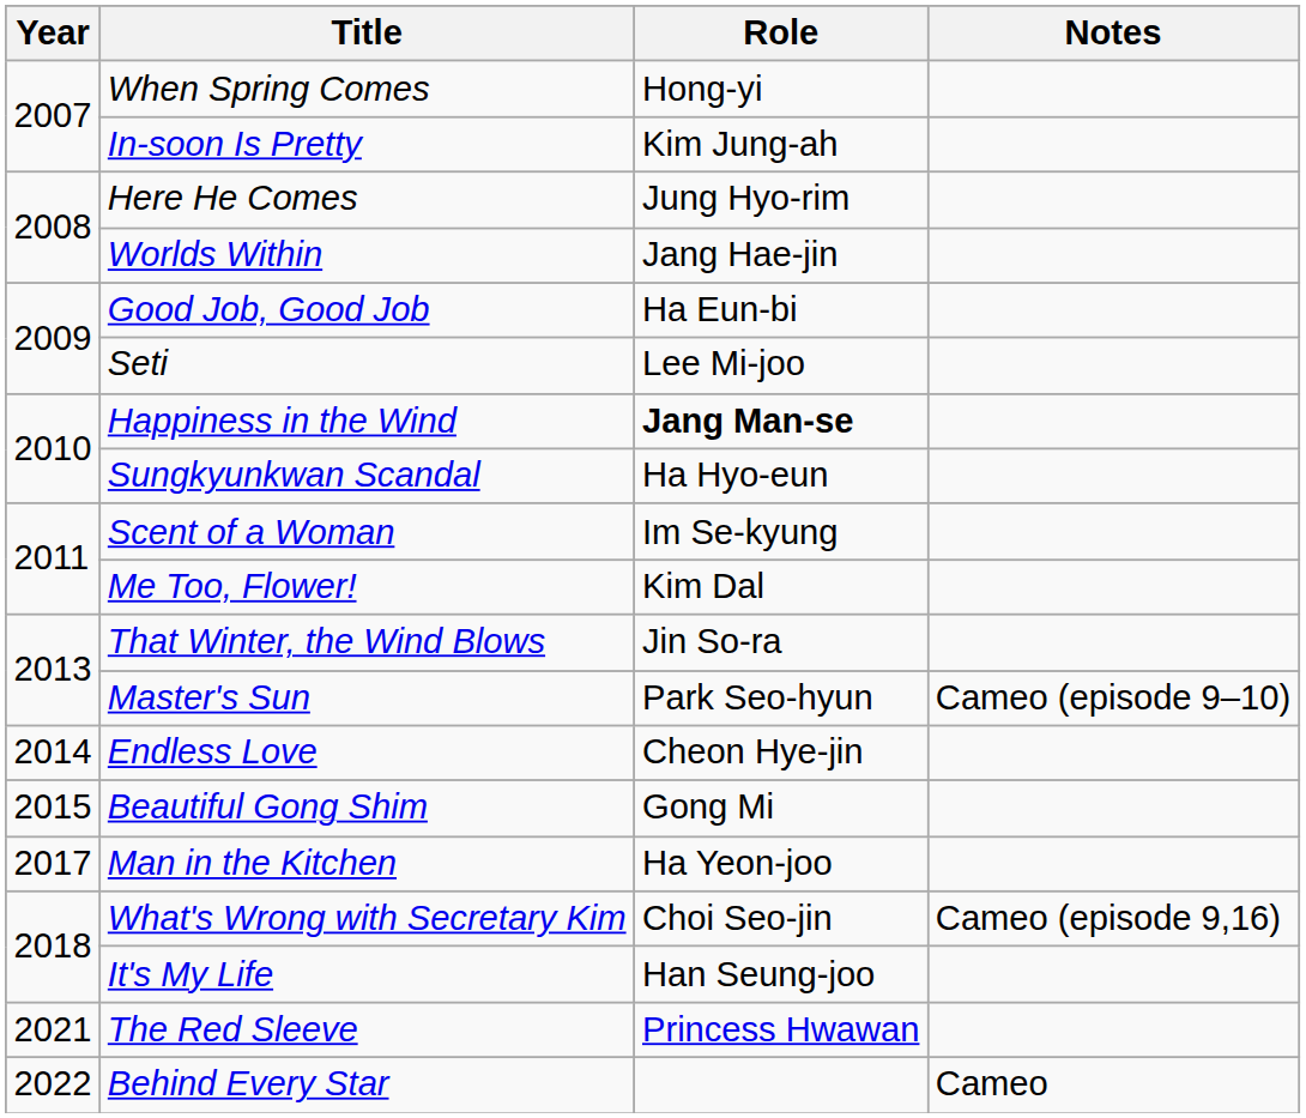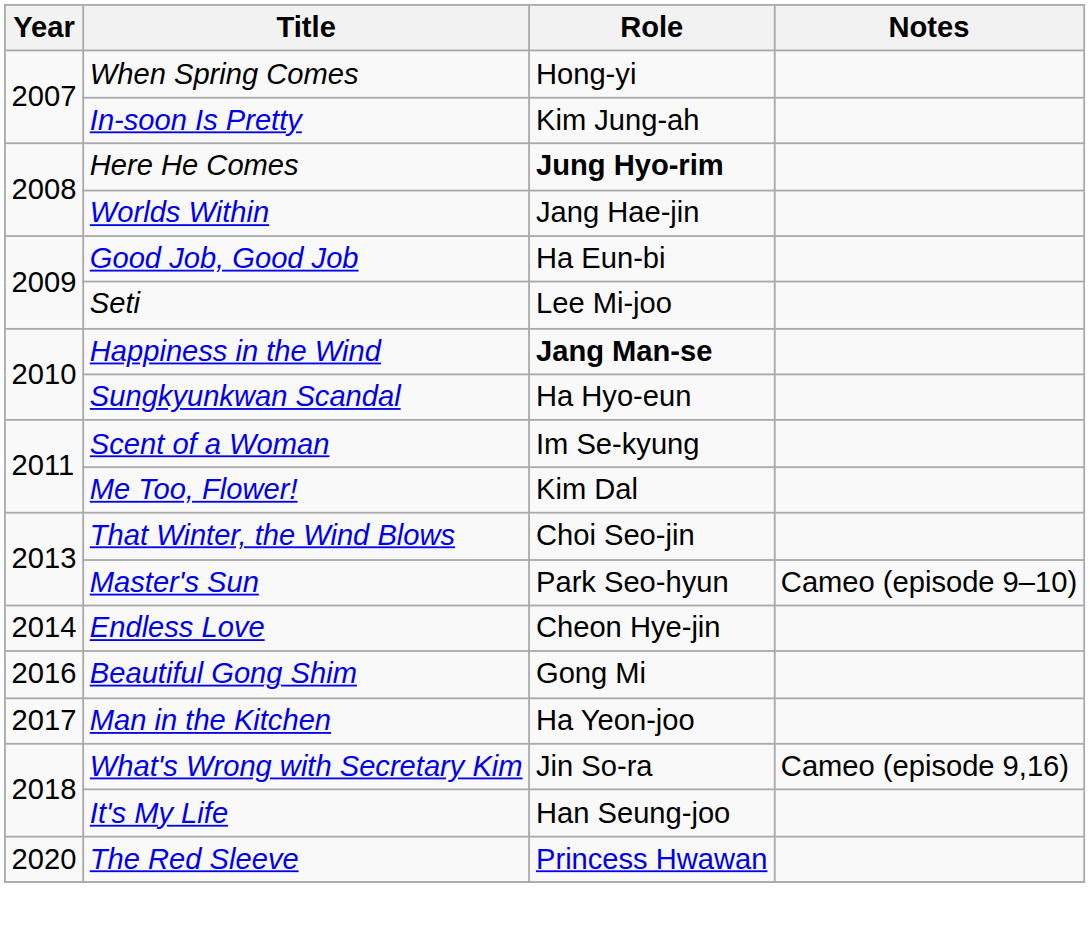 <table class="wikitable">
 <tr>
 <th>Year</th>
 <th>Title</th>
 <th>Role</th>
 <th>Notes</th>
 </tr>
 <tr>
 <td rowspan=2>2007</td>
 <td><em>When Spring Comes</em></td>
 <td>Hong-yi</td>
 <td></td>
 </tr>
 <tr>
 <td><em><a href='#'>In-soon Is Pretty</a></em></td>
 <td>Kim Jung-ah</td>
 <td></td>
 </tr>
 <tr>
 <td rowspan=2>2008</td>
 <td><em>Here He Comes</em></td>
-<td>Jung Hyo-rim</td>
+<td><strong>Jung Hyo-rim</strong></td>
 <td></td>
 </tr>
 <tr>
 <td><em><a href='#'>Worlds Within</a></em></td>
 <td>Jang Hae-jin</td>
 <td></td>
 </tr>
 <tr>
 <td rowspan=2>2009</td>
 <td><em><a href='#'>Good Job, Good Job</a></em></td>
 <td>Ha Eun-bi</td>
 <td></td>
 </tr>
 <tr>
 <td><em>Seti</em></td>
 <td>Lee Mi-joo</td>
 <td></td>
 </tr>
 <tr>
 <td rowspan=2>2010</td>
 <td><em><a href='#'>Happiness in the Wind</a></em></td>
 <td><strong>Jang Man-se</strong></td>
 <td></td>
 </tr>
 <tr>
 <td><em><a href='#'>Sungkyunkwan Scandal</a></em></td>
 <td>Ha Hyo-eun</td>
 <td></td>
 </tr>
 <tr>
 <td rowspan=2>2011</td>
 <td><em><a href='#'>Scent of a Woman</a></em></td>
 <td>Im Se-kyung</td>
 <td></td>
 </tr>
 <tr>
 <td><em><a href='#'>Me Too, Flower!</a></em></td>
 <td>Kim Dal</td>
 <td></td>
 </tr>
 <tr>
 <td rowspan=2>2013</td>
 <td><em><a href='#'>That Winter, the Wind Blows</a></em></td>
-<td>Jin So-ra</td>
+<td>Choi Seo-jin</td>
 <td></td>
 </tr>
 <tr>
 <td><em><a href='#'>Master's Sun</a></em></td>
 <td>Park Seo-hyun</td>
 <td>Cameo (episode 9–10)</td>
 </tr>
 <tr>
 <td>2014</td>
 <td><em><a href='#'>Endless Love</a></em></td>
 <td>Cheon Hye-jin</td>
 <td></td>
 </tr>
 <tr>
-<td>2015</td>
+<td>2016</td>
 <td><em><a href='#'>Beautiful Gong Shim</a></em></td>
 <td>Gong Mi</td>
 <td></td>
 </tr>
 <tr>
 <td>2017</td>
 <td><em><a href='#'>Man in the Kitchen</a></em></td>
 <td>Ha Yeon-joo</td>
 <td></td>
 </tr>
 <tr>
 <td rowspan="2">2018</td>
 <td><em><a href='#'>What's Wrong with Secretary Kim</a></em></td>
-<td>Choi Seo-jin</td>
+<td>Jin So-ra</td>
 <td>Cameo (episode 9,16)</td>
 </tr>
 <tr>
 <td><em><a href='#'>It's My Life</a></em></td>
 <td>Han Seung-joo</td>
 <td></td>
 </tr>
 <tr>
-<td>2021</td>
+<td>2020</td>
 <td><em><a href='#'>The Red Sleeve</a></em></td>
 <td><a href='#'>Princess Hwawan</a></td>
 <td></td>
 </tr>
 <tr>
-<td>2022</td>
-<td><em><a href='#'>Behind Every Star</a></em></td>
-<td></td>
-<td>Cameo</td>
-</tr>
-<tr>
 </tr>
 </table>
